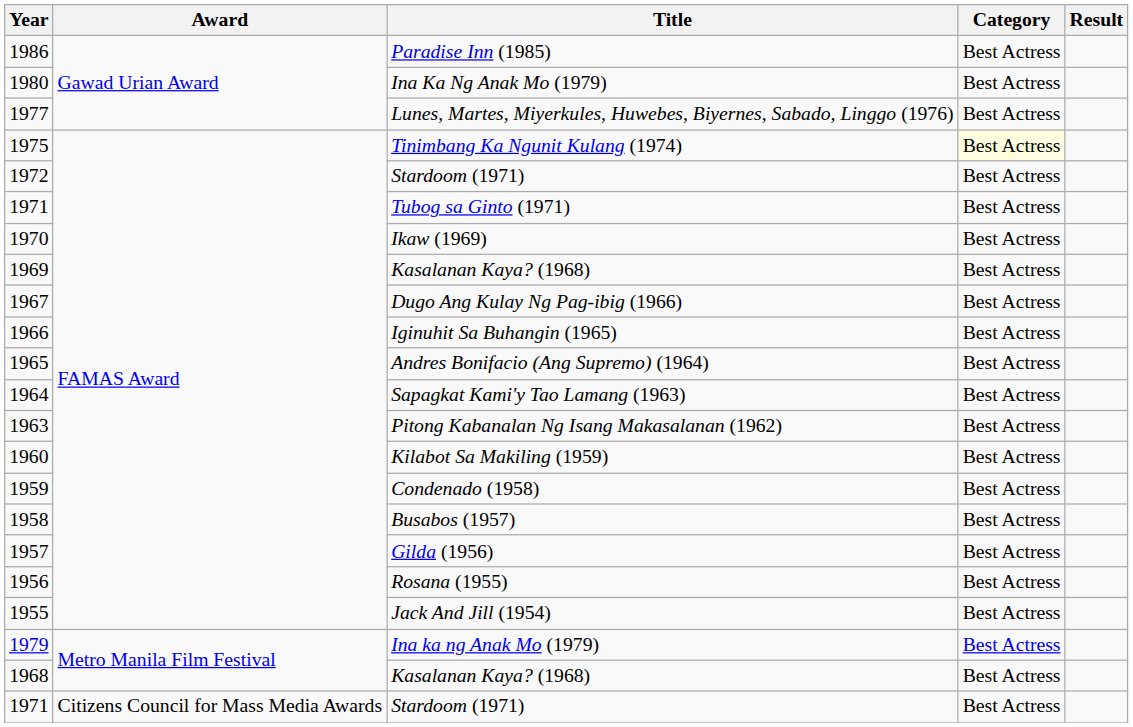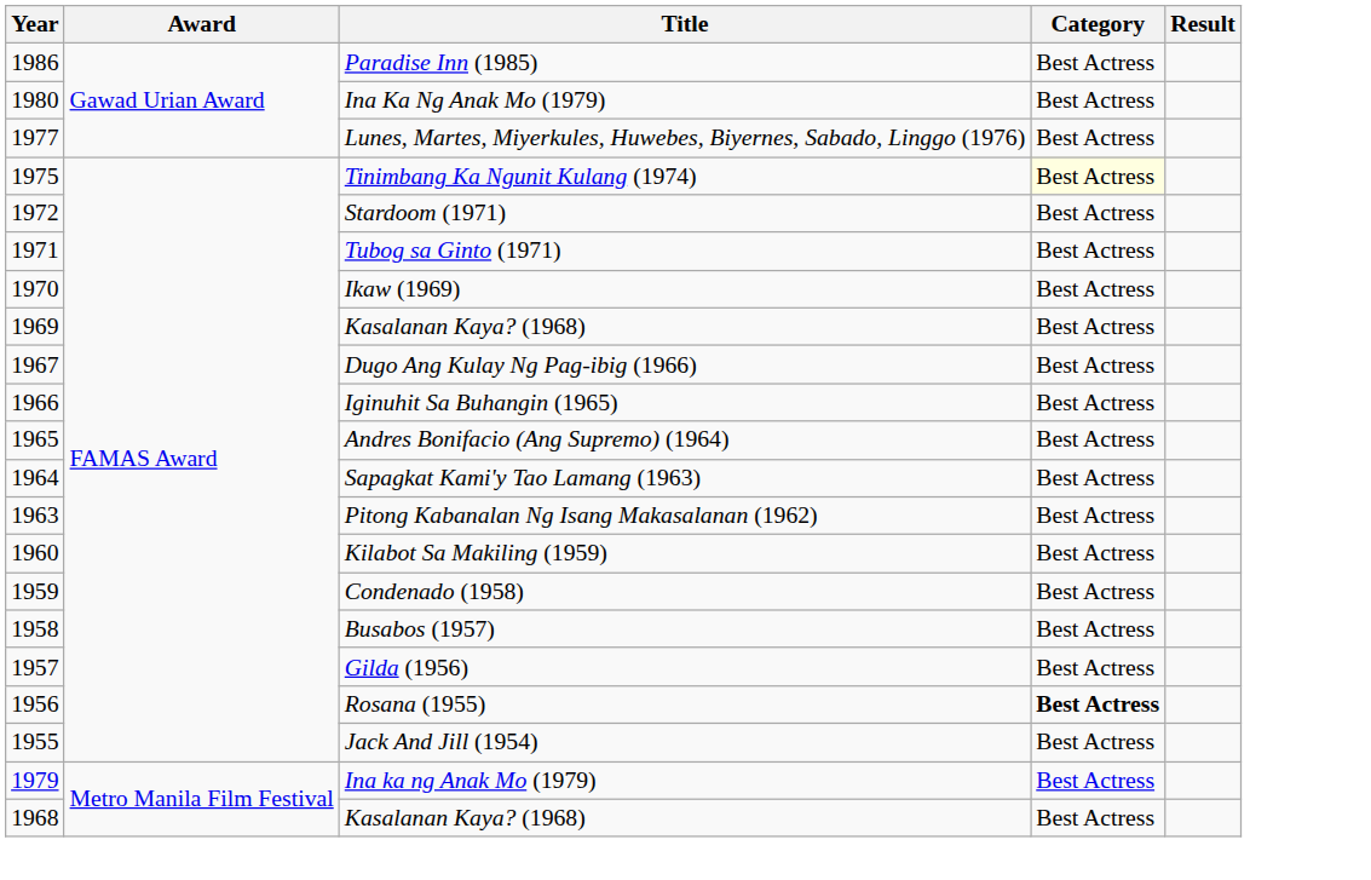 <table class="wikitable">
 <tr>
 <th>Year</th>
 <th>Award</th>
 <th>Title</th>
 <th>Category</th>
 <th>Result</th>
 </tr>
 <tr>
 <td>1986</td>
 <td rowspan="3"><a href='#'>Gawad Urian Award</a></td>
 <td><em><a href='#'>Paradise Inn</a></em> (1985)</td>
 <td>Best Actress</td>
 <td></td>
 </tr>
 <tr>
 <td>1980</td>
 <td><em>Ina Ka Ng Anak Mo</em> (1979)</td>
 <td>Best Actress</td>
 <td></td>
 </tr>
 <tr>
 <td>1977</td>
 <td><em>Lunes, Martes, Miyerkules, Huwebes, Biyernes, Sabado, Linggo</em> (1976)</td>
 <td>Best Actress</td>
 <td></td>
 </tr>
 <tr>
 <td>1975</td>
 <td rowspan="16"><a href='#'>FAMAS Award</a></td>
 <td><em><a href='#'>Tinimbang Ka Ngunit Kulang</a></em> (1974)</td>
 <td style="background: lightyellow;">Best Actress</td>
 <td></td>
 </tr>
 <tr>
 <td>1972</td>
 <td><em>Stardoom</em> (1971)</td>
 <td>Best Actress</td>
 <td></td>
 </tr>
 <tr>
 <td>1971</td>
 <td><em><a href='#'>Tubog sa Ginto</a></em> (1971)</td>
 <td>Best Actress</td>
 <td></td>
 </tr>
 <tr>
 <td>1970</td>
 <td><em>Ikaw</em> (1969)</td>
 <td>Best Actress</td>
 <td></td>
 </tr>
 <tr>
 <td>1969</td>
 <td><em>Kasalanan Kaya?</em> (1968)</td>
 <td>Best Actress</td>
 <td></td>
 </tr>
 <tr>
 <td>1967</td>
 <td><em>Dugo Ang Kulay Ng Pag-ibig</em> (1966)</td>
 <td>Best Actress</td>
 <td></td>
 </tr>
 <tr>
 <td>1966</td>
 <td><em>Iginuhit Sa Buhangin</em> (1965)</td>
 <td>Best Actress</td>
 <td></td>
 </tr>
 <tr>
 <td>1965</td>
 <td><em>Andres Bonifacio (Ang Supremo)</em> (1964)</td>
 <td>Best Actress</td>
 <td></td>
 </tr>
 <tr>
 <td>1964</td>
 <td><em>Sapagkat Kami'y Tao Lamang</em> (1963)</td>
 <td>Best Actress</td>
 <td></td>
 </tr>
 <tr>
 <td>1963</td>
 <td><em>Pitong Kabanalan Ng Isang Makasalanan</em> (1962)</td>
 <td>Best Actress</td>
 <td></td>
 </tr>
 <tr>
 <td>1960</td>
 <td><em>Kilabot Sa Makiling</em> (1959)</td>
 <td>Best Actress</td>
 <td></td>
 </tr>
 <tr>
 <td>1959</td>
 <td><em>Condenado</em> (1958)</td>
 <td>Best Actress</td>
 <td></td>
 </tr>
 <tr>
 <td>1958</td>
 <td><em>Busabos</em> (1957)</td>
 <td>Best Actress</td>
 <td></td>
 </tr>
 <tr>
 <td>1957</td>
 <td><em><a href='#'>Gilda</a></em> (1956)</td>
 <td>Best Actress</td>
 <td></td>
 </tr>
 <tr>
 <td>1956</td>
 <td><em>Rosana</em> (1955)</td>
-<td>Best Actress</td>
+<td><strong>Best Actress</strong></td>
 <td></td>
 </tr>
 <tr>
 <td>1955</td>
 <td><em>Jack And Jill</em> (1954)</td>
 <td>Best Actress</td>
 <td></td>
 </tr>
 <tr>
 <td><a href='#'>1979</a></td>
 <td rowspan="2"><a href='#'>Metro Manila Film Festival</a></td>
 <td><em><a href='#'>Ina ka ng Anak Mo</a></em> (1979)</td>
 <td><a href='#'>Best Actress</a></td>
 <td></td>
 </tr>
 <tr>
 <td>1968</td>
 <td><em>Kasalanan Kaya?</em> (1968)</td>
 <td>Best Actress</td>
 <td></td>
 </tr>
-<tr>
-<td>1971</td>
-<td>Citizens Council for Mass Media Awards</td>
-<td><em>Stardoom</em> (1971)</td>
-<td>Best Actress</td>
-<td></td>
-</tr>
 </table>
